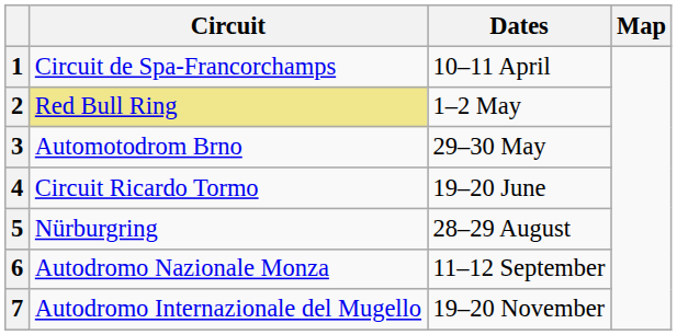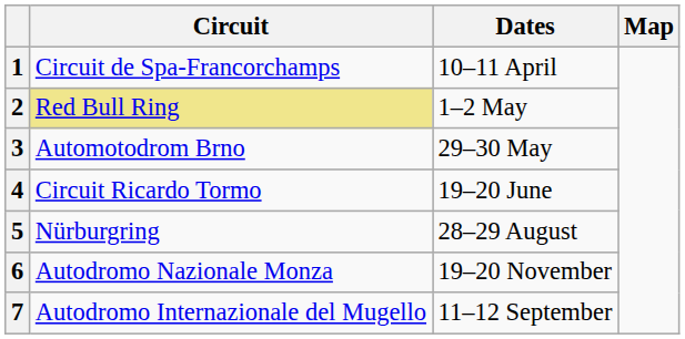 <table class="wikitable" style="font-size:90%;">
 <tr>
 <th></th>
 <th>Circuit</th>
 <th>Dates</th>
 <th>Map</th>
 </tr>
 <tr>
 <th>1</th>
 <td> <a href='#'>Circuit de Spa-Francorchamps</a></td>
 <td>10–11 April</td>
 <td rowspan=7></td>
 </tr>
 <tr>
 <th>2</th>
 <td style="background: khaki;"> <a href='#'>Red Bull Ring</a></td>
 <td>1–2 May</td>
 </tr>
 <tr>
 <th>3</th>
 <td> <a href='#'>Automotodrom Brno</a></td>
 <td>29–30 May</td>
 </tr>
 <tr>
 <th>4</th>
 <td> <a href='#'>Circuit Ricardo Tormo</a></td>
 <td>19–20 June</td>
 </tr>
 <tr>
 <th>5</th>
 <td> <a href='#'>Nürburgring</a></td>
 <td>28–29 August</td>
 </tr>
 <tr>
 <th>6</th>
 <td> <a href='#'>Autodromo Nazionale Monza</a></td>
-<td>11–12 September</td>
+<td>19–20 November</td>
 </tr>
 <tr>
 <th>7</th>
 <td> <a href='#'>Autodromo Internazionale del Mugello</a></td>
-<td>19–20 November</td>
+<td>11–12 September</td>
 </tr>
 </table>
